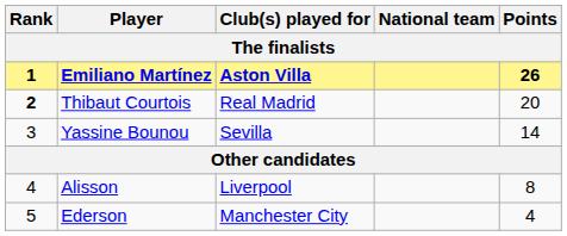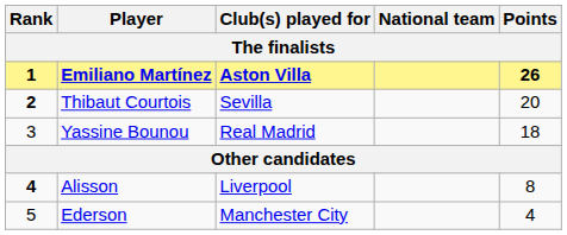 <table class="wikitable plainrowheaders sortable">
 <tr>
 <th>Rank</th>
 <th>Player</th>
 <th>Club(s) played for</th>
 <th>National team</th>
 <th>Points</th>
 </tr>
 <tr>
 <th colspan="5">The finalists</th>
 </tr>
 <tr style="background-color: #FFF68F; font-weight: bold;">
 <td align="center">1</td>
 <td><a href='#'>Emiliano Martínez</a></td>
 <td> <a href='#'>Aston Villa</a></td>
 <td></td>
 <td align="center">26</td>
 </tr>
 <tr>
 <td align="center"><strong>2</strong></td>
 <td><a href='#'>Thibaut Courtois</a></td>
-<td> <a href='#'>Real Madrid</a></td>
+<td> <a href='#'>Sevilla</a></td>
 <td></td>
 <td align="center">20</td>
 </tr>
 <tr>
 <td align="center">3</td>
 <td><a href='#'>Yassine Bounou</a></td>
-<td> <a href='#'>Sevilla</a></td>
+<td> <a href='#'>Real Madrid</a></td>
 <td></td>
-<td align="center">14</td>
+<td align="center">18</td>
 </tr>
 <tr>
 <th colspan="5">Other candidates</th>
 </tr>
 <tr>
-<td align="center">4</td>
+<td align="center"><strong>4</strong></td>
 <td><a href='#'>Alisson</a></td>
 <td> <a href='#'>Liverpool</a></td>
 <td></td>
 <td align="center">8</td>
 </tr>
 <tr>
 <td align="center">5</td>
 <td><a href='#'>Ederson</a></td>
 <td> <a href='#'>Manchester City</a></td>
 <td></td>
 <td align="center">4</td>
 </tr>
 </table>
